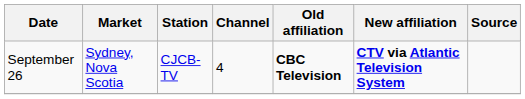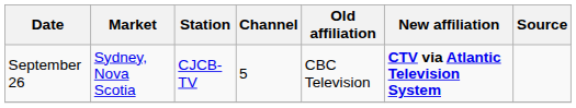 <table class="wikitable">
 <tr>
 <th>Date</th>
 <th>Market</th>
 <th>Station</th>
 <th>Channel</th>
 <th>Old affiliation</th>
 <th>New affiliation</th>
 <th>Source</th>
 </tr>
 <tr>
 <td>September 26</td>
 <td><a href='#'>Sydney, Nova Scotia</a></td>
 <td><a href='#'>CJCB-TV</a></td>
-<td>4</td>
-<td><strong>CBC Television</strong></td>
+<td>5</td>
+<td>CBC Television</td>
 <td><strong><a href='#'>CTV</a> via <a href='#'>Atlantic Television System</a></strong></td>
 <td></td>
 </tr>
 <tr>
 </tr>
 </table>
